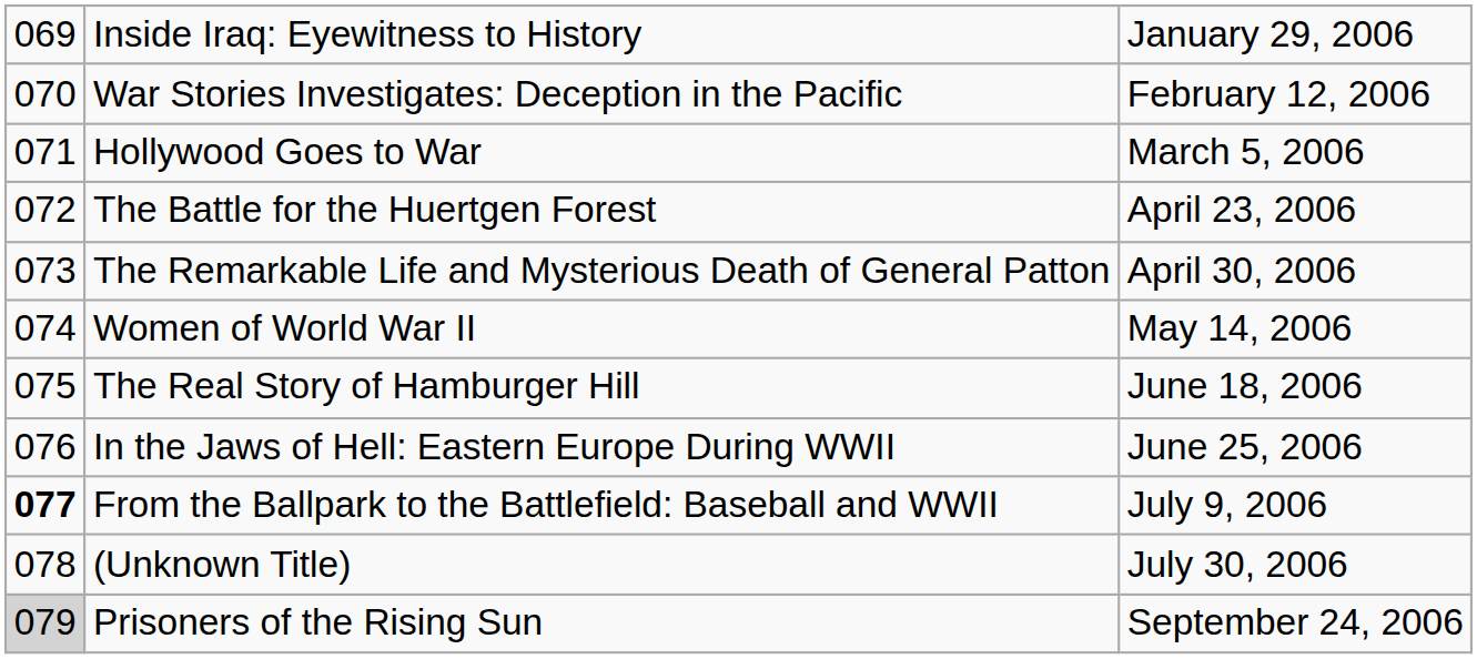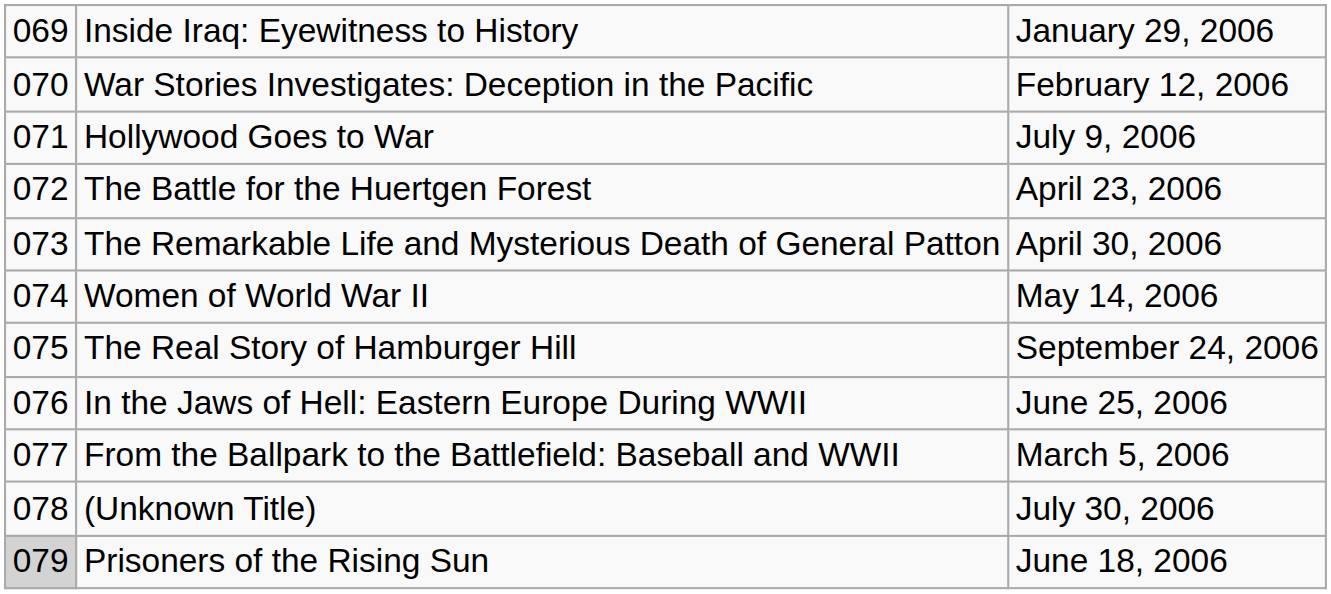 <table class="wikitable">
 <tr>
 <td>069</td>
 <td>Inside Iraq: Eyewitness to History</td>
 <td>January 29, 2006</td>
 </tr>
 <tr>
 <td>070</td>
 <td>War Stories Investigates: Deception in the Pacific</td>
 <td>February 12, 2006</td>
 </tr>
 <tr>
 <td>071</td>
 <td>Hollywood Goes to War</td>
-<td>March 5, 2006</td>
+<td>July 9, 2006</td>
 </tr>
 <tr>
 <td>072</td>
 <td>The Battle for the Huertgen Forest</td>
 <td>April 23, 2006</td>
 </tr>
 <tr>
 <td>073</td>
 <td>The Remarkable Life and Mysterious Death of General Patton</td>
 <td>April 30, 2006</td>
 </tr>
 <tr>
 <td>074</td>
 <td>Women of World War II</td>
 <td>May 14, 2006</td>
 </tr>
 <tr>
 <td>075</td>
 <td>The Real Story of Hamburger Hill</td>
-<td>June 18, 2006</td>
+<td>September 24, 2006</td>
 </tr>
 <tr>
 <td>076</td>
 <td>In the Jaws of Hell: Eastern Europe During WWII</td>
 <td>June 25, 2006</td>
 </tr>
 <tr>
-<td><strong>077</strong></td>
+<td>077</td>
 <td>From the Ballpark to the Battlefield: Baseball and WWII</td>
-<td>July 9, 2006</td>
+<td>March 5, 2006</td>
 </tr>
 <tr>
 <td>078</td>
 <td>(Unknown Title)</td>
 <td>July 30, 2006</td>
 </tr>
 <tr>
 <td style="background: lightgrey;">079</td>
 <td>Prisoners of the Rising Sun</td>
-<td>September 24, 2006</td>
+<td>June 18, 2006</td>
 </tr>
 </table>
